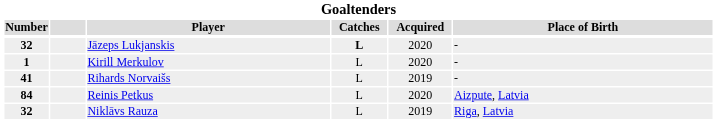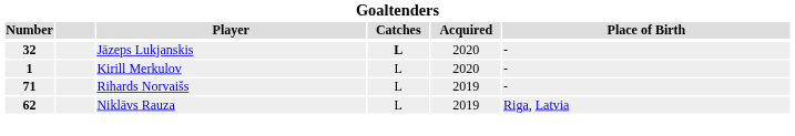 <table width=75%>
 <tr>
 <th colspan=6><big>Goaltenders</big></th>
 </tr>
 <tr bgcolor="#dddddd">
 <th width=5%>Number</th>
 <th width=5%></th>
 <th !width=15%>Player</th>
 <th width=8%>Catches</th>
 <th width=9%>Acquired</th>
 <th width=37%>Place of Birth</th>
 </tr>
 <tr>
 </tr>
 <tr bgcolor="#eeeeee">
 <td align=center><strong>32</strong></td>
 <td align=center></td>
 <td><a href='#'>Jāzeps Lukjanskis</a></td>
 <td align=center><strong>L</strong></td>
 <td align=center>2020</td>
 <td>-</td>
 </tr>
 <tr bgcolor="#eeeeee">
 <td align=center><strong>1</strong></td>
 <td align=center></td>
 <td><a href='#'>Kirill Merkulov</a></td>
 <td align=center>L</td>
 <td align=center>2020</td>
 <td>-</td>
 </tr>
 <tr bgcolor="#eeeeee">
-<td align=center><strong>41</strong></td>
+<td align=center><strong>71</strong></td>
 <td align=center></td>
 <td><a href='#'>Rihards Norvaišs</a></td>
 <td align=center>L</td>
 <td align=center>2019</td>
 <td>-</td>
 </tr>
 <tr bgcolor="#eeeeee">
-<td align=center><strong>84</strong></td>
-<td align=center></td>
-<td><a href='#'>Reinis Petkus</a></td>
-<td align=center>L</td>
-<td align=center>2020</td>
-<td><a href='#'>Aizpute</a>, <a href='#'>Latvia</a></td>
-</tr>
-<tr bgcolor="#eeeeee">
-<td align=center><strong>32</strong></td>
+<td align=center><strong>62</strong></td>
 <td align=center></td>
 <td><a href='#'>Niklāvs Rauza</a></td>
 <td align=center>L</td>
 <td align=center>2019</td>
 <td><a href='#'>Riga</a>, <a href='#'>Latvia</a></td>
 </tr>
 </table>
